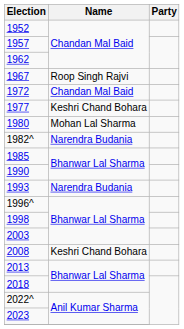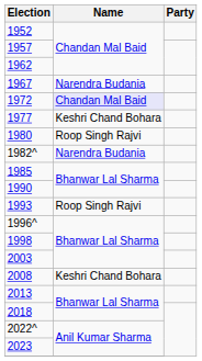 <table class="wikitable sortable">
 <tr>
 <th>Election</th>
 <th>Name</th>
 <th colspan=2>Party</th>
 </tr>
 <tr>
 <td><a href='#'>1952</a></td>
 <td rowspan="3"><a href='#'>Chandan Mal Baid</a></td>
 <td></td>
 </tr>
 <tr>
 <td><a href='#'>1957</a></td>
 </tr>
 <tr>
 <td><a href='#'>1962</a></td>
 </tr>
 <tr>
 <td><a href='#'>1967</a></td>
-<td>Roop Singh Rajvi</td>
+<td><a href='#'>Narendra Budania</a></td>
 <td></td>
 </tr>
 <tr>
 <td><a href='#'>1972</a></td>
-<td><a href='#'>Chandan Mal Baid</a></td>
+<td style="background: lavender;"><a href='#'>Chandan Mal Baid</a></td>
 <td></td>
 </tr>
 <tr>
 <td><a href='#'>1977</a></td>
 <td>Keshri Chand Bohara</td>
 <td></td>
 </tr>
 <tr>
 <td><a href='#'>1980</a></td>
-<td>Mohan Lal Sharma</td>
+<td>Roop Singh Rajvi</td>
 <td></td>
 </tr>
 <tr>
 <td>1982^</td>
 <td><a href='#'>Narendra Budania</a></td>
 <td></td>
 </tr>
 <tr>
 <td><a href='#'>1985</a></td>
 <td rowspan="2"><a href='#'>Bhanwar Lal Sharma</a></td>
 <td></td>
 </tr>
 <tr>
 <td><a href='#'>1990</a></td>
 <td></td>
 </tr>
 <tr>
 <td><a href='#'>1993</a></td>
-<td><a href='#'>Narendra Budania</a></td>
+<td>Roop Singh Rajvi</td>
 <td></td>
 </tr>
 <tr>
 <td>1996^</td>
 <td rowspan="3"><a href='#'>Bhanwar Lal Sharma</a></td>
 <td></td>
 </tr>
 <tr>
 <td><a href='#'>1998</a></td>
 <td></td>
 </tr>
 <tr>
 <td><a href='#'>2003</a></td>
 </tr>
 <tr>
 <td><a href='#'>2008</a></td>
 <td>Keshri Chand Bohara</td>
 <td></td>
 </tr>
 <tr>
 <td><a href='#'>2013</a></td>
 <td rowspan=2><a href='#'>Bhanwar Lal Sharma</a></td>
 <td></td>
 </tr>
 <tr>
 <td><a href='#'>2018</a></td>
 </tr>
 <tr>
 <td>2022^</td>
 <td rowspan=2><a href='#'>Anil Kumar Sharma</a></td>
 </tr>
 <tr>
 <td><a href='#'>2023</a></td>
 </tr>
 <tr>
 </tr>
 </table>
